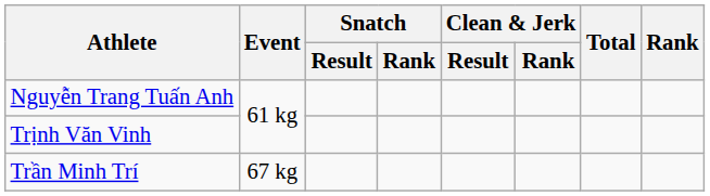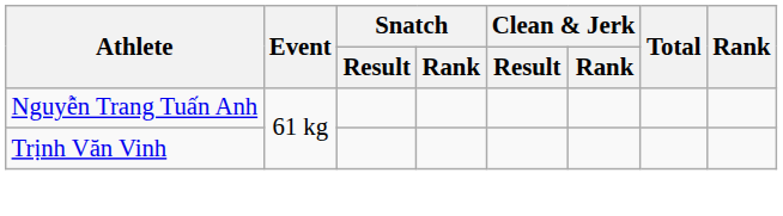 <table class="wikitable" style="text-align:center; font-size:90%">
 <tr>
 <th rowspan="2">Athlete</th>
 <th rowspan="2">Event</th>
 <th colspan="2">Snatch</th>
 <th colspan="2">Clean & Jerk</th>
 <th rowspan="2">Total</th>
 <th rowspan="2">Rank</th>
 </tr>
 <tr>
 <th>Result</th>
 <th>Rank</th>
 <th>Result</th>
 <th>Rank</th>
 </tr>
 <tr>
 <td align="left"><a href='#'>Nguyễn Trang Tuấn Anh</a></td>
 <td rowspan="2">61 kg</td>
 <td></td>
 <td></td>
 <td></td>
 <td></td>
 <td></td>
 <td></td>
 </tr>
 <tr>
 <td align="left"><a href='#'>Trịnh Văn Vinh</a></td>
 <td></td>
 <td></td>
 <td></td>
 <td></td>
 <td></td>
 <td></td>
 </tr>
-<tr>
-<td align="left"><a href='#'>Trần Minh Trí</a></td>
-<td>67 kg</td>
-<td></td>
-<td></td>
-<td></td>
-<td></td>
-<td></td>
-<td></td>
-</tr>
 </table>
